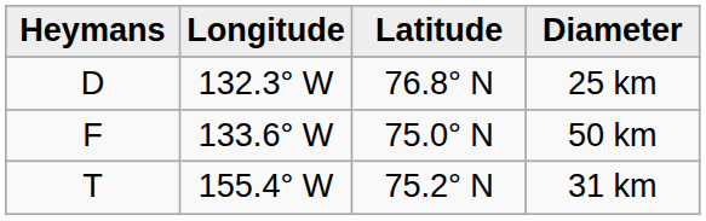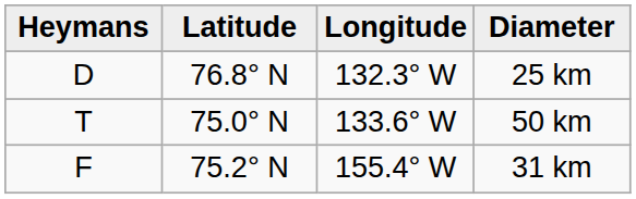 <table class="wikitable">
 <tr>
 <th width="25%" style="background:#eeeeee;">Heymans</th>
+<th width="25%" style="background:#eeeeee;">Latitude</th>
 <th width="25%" style="background:#eeeeee;">Longitude</th>
-<th width="25%" style="background:#eeeeee;">Latitude</th>
 <th width="25%" style="background:#eeeeee;">Diameter</th>
 </tr>
 <tr>
 <td align="center">D</td>
+<td align="center">76.8° N</td>
 <td align="center">132.3° W</td>
-<td align="center">76.8° N</td>
 <td align="center">25 km</td>
 </tr>
 <tr>
-<td align="center">F</td>
+<td align="center">T</td>
+<td align="center">75.0° N</td>
 <td align="center">133.6° W</td>
-<td align="center">75.0° N</td>
 <td align="center">50 km</td>
 </tr>
 <tr>
-<td align="center">T</td>
+<td align="center">F</td>
+<td align="center">75.2° N</td>
 <td align="center">155.4° W</td>
-<td align="center">75.2° N</td>
 <td align="center">31 km</td>
 </tr>
 </table>
